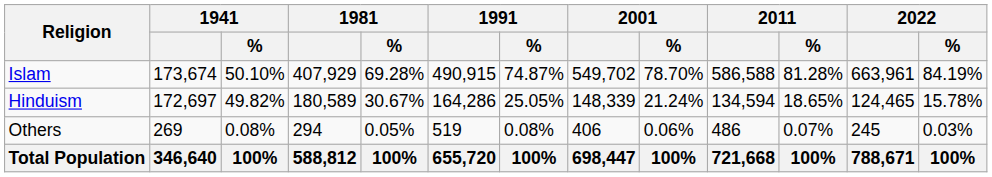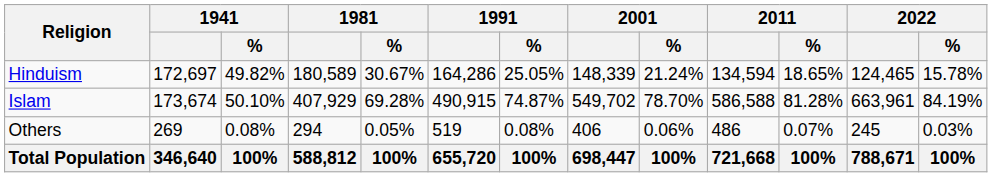 <table class="wikitable sortable">
 <tr>
 <th rowspan="2">Religion</th>
 <th colspan="2">1941</th>
 <th colspan="2">1981</th>
 <th colspan="2">1991</th>
 <th colspan="2">2001</th>
 <th colspan="2">2011</th>
 <th colspan="2">2022</th>
 </tr>
 <tr>
 <th></th>
 <th>%</th>
 <th></th>
 <th>%</th>
 <th></th>
 <th>%</th>
 <th></th>
 <th>%</th>
 <th></th>
 <th>%</th>
 <th></th>
 <th>%</th>
 </tr>
 <tr>
+<td><a href='#'>Hinduism</a> </td>
+<td>172,697</td>
+<td>49.82%</td>
+<td>180,589</td>
+<td>30.67%</td>
+<td>164,286</td>
+<td>25.05%</td>
+<td>148,339</td>
+<td>21.24%</td>
+<td>134,594</td>
+<td>18.65%</td>
+<td>124,465</td>
+<td>15.78%</td>
+</tr>
+<tr>
 <td><a href='#'>Islam</a> </td>
 <td>173,674</td>
 <td>50.10%</td>
 <td>407,929</td>
 <td>69.28%</td>
 <td>490,915</td>
 <td>74.87%</td>
 <td>549,702</td>
 <td>78.70%</td>
 <td>586,588</td>
 <td>81.28%</td>
 <td>663,961</td>
 <td>84.19%</td>
-</tr>
-<tr>
-<td><a href='#'>Hinduism</a> </td>
-<td>172,697</td>
-<td>49.82%</td>
-<td>180,589</td>
-<td>30.67%</td>
-<td>164,286</td>
-<td>25.05%</td>
-<td>148,339</td>
-<td>21.24%</td>
-<td>134,594</td>
-<td>18.65%</td>
-<td>124,465</td>
-<td>15.78%</td>
 </tr>
 <tr>
 <td>Others </td>
 <td>269</td>
 <td>0.08%</td>
 <td>294</td>
 <td>0.05%</td>
 <td>519</td>
 <td>0.08%</td>
 <td>406</td>
 <td>0.06%</td>
 <td>486</td>
 <td>0.07%</td>
 <td>245</td>
 <td>0.03%</td>
 </tr>
 <tr>
 <th>Total Population</th>
 <th>346,640</th>
 <th>100%</th>
 <th>588,812</th>
 <th>100%</th>
 <th>655,720</th>
 <th>100%</th>
 <th>698,447</th>
 <th>100%</th>
 <th>721,668</th>
 <th>100%</th>
 <th>788,671</th>
 <th>100%</th>
 </tr>
 </table>
